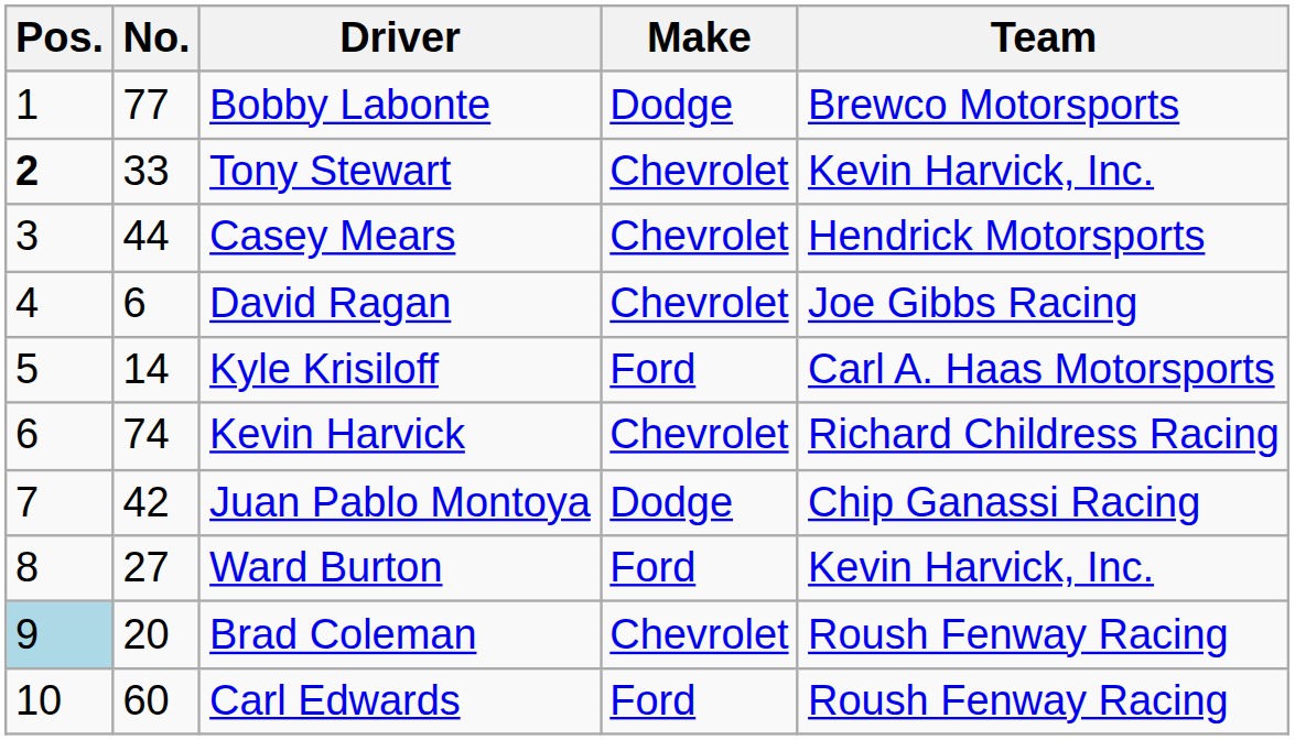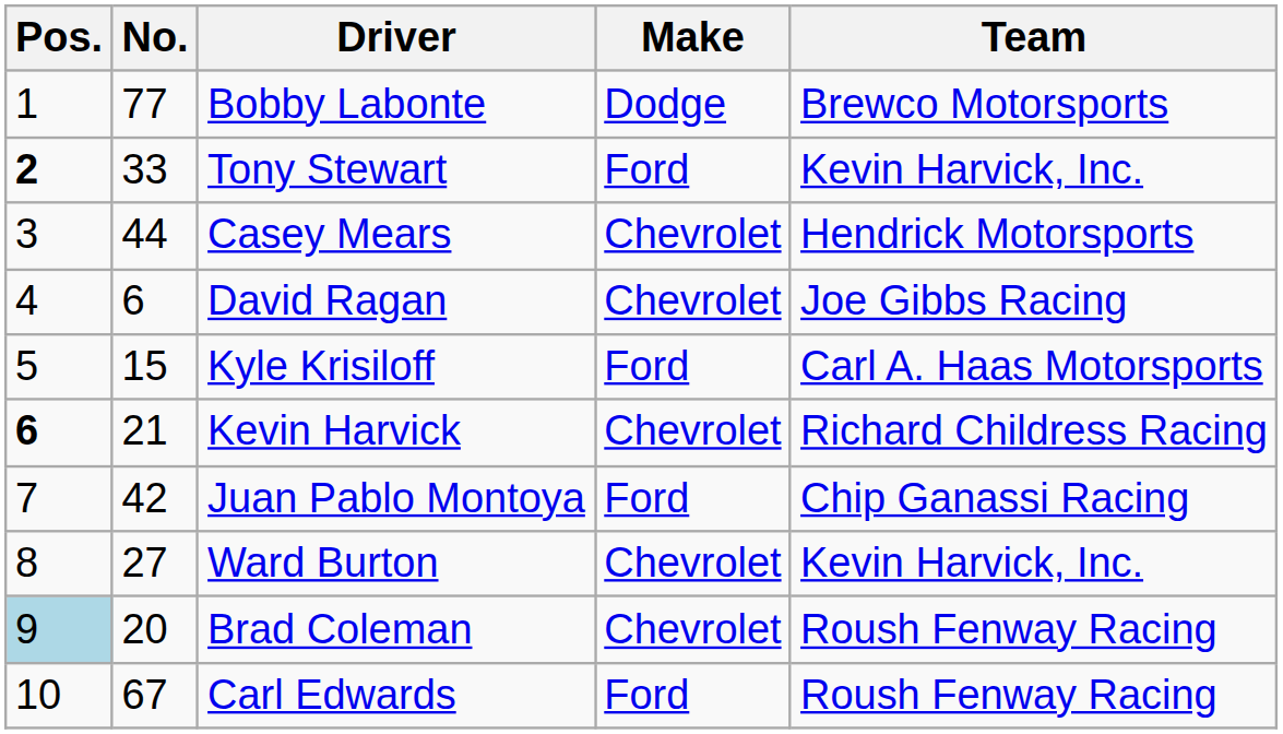 <table class="wikitable">
 <tr>
 <th>Pos.</th>
 <th>No.</th>
 <th>Driver</th>
 <th>Make</th>
 <th>Team</th>
 </tr>
 <tr>
 <td>1</td>
 <td>77</td>
 <td><a href='#'>Bobby Labonte</a></td>
 <td><a href='#'>Dodge</a></td>
 <td><a href='#'>Brewco Motorsports</a></td>
 </tr>
 <tr>
 <td><strong>2</strong></td>
 <td>33</td>
 <td><a href='#'>Tony Stewart</a></td>
-<td><a href='#'>Chevrolet</a></td>
+<td><a href='#'>Ford</a></td>
 <td><a href='#'>Kevin Harvick, Inc.</a></td>
 </tr>
 <tr>
 <td>3</td>
 <td>44</td>
 <td><a href='#'>Casey Mears</a></td>
 <td><a href='#'>Chevrolet</a></td>
 <td><a href='#'>Hendrick Motorsports</a></td>
 </tr>
 <tr>
 <td>4</td>
 <td>6</td>
 <td><a href='#'>David Ragan</a></td>
 <td><a href='#'>Chevrolet</a></td>
 <td><a href='#'>Joe Gibbs Racing</a></td>
 </tr>
 <tr>
 <td>5</td>
-<td>14</td>
+<td>15</td>
 <td><a href='#'>Kyle Krisiloff</a></td>
 <td><a href='#'>Ford</a></td>
 <td><a href='#'>Carl A. Haas Motorsports</a></td>
 </tr>
 <tr>
-<td>6</td>
-<td>74</td>
+<td><strong>6</strong></td>
+<td>21</td>
 <td><a href='#'>Kevin Harvick</a></td>
 <td><a href='#'>Chevrolet</a></td>
 <td><a href='#'>Richard Childress Racing</a></td>
 </tr>
 <tr>
 <td>7</td>
 <td>42</td>
 <td><a href='#'>Juan Pablo Montoya</a></td>
-<td><a href='#'>Dodge</a></td>
+<td><a href='#'>Ford</a></td>
 <td><a href='#'>Chip Ganassi Racing</a></td>
 </tr>
 <tr>
 <td>8</td>
 <td>27</td>
 <td><a href='#'>Ward Burton</a></td>
-<td><a href='#'>Ford</a></td>
+<td><a href='#'>Chevrolet</a></td>
 <td><a href='#'>Kevin Harvick, Inc.</a></td>
 </tr>
 <tr>
 <td style="background: lightblue;">9</td>
 <td>20</td>
 <td><a href='#'>Brad Coleman</a></td>
 <td><a href='#'>Chevrolet</a></td>
 <td><a href='#'>Roush Fenway Racing</a></td>
 </tr>
 <tr>
 <td>10</td>
-<td>60</td>
+<td>67</td>
 <td><a href='#'>Carl Edwards</a></td>
 <td><a href='#'>Ford</a></td>
 <td><a href='#'>Roush Fenway Racing</a></td>
 </tr>
 </table>
